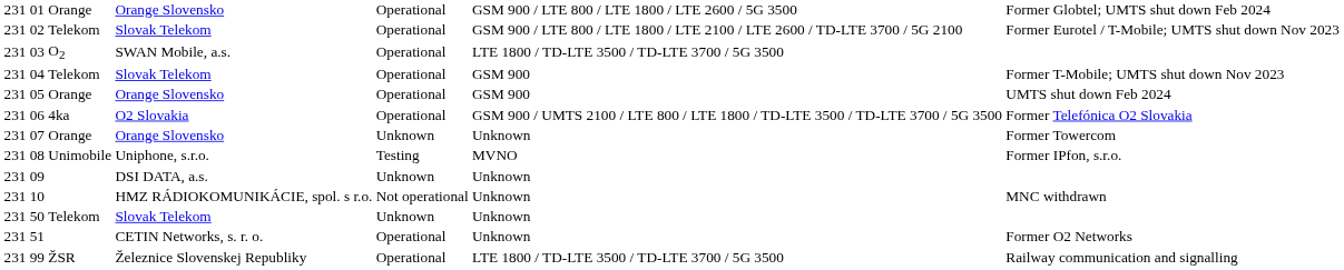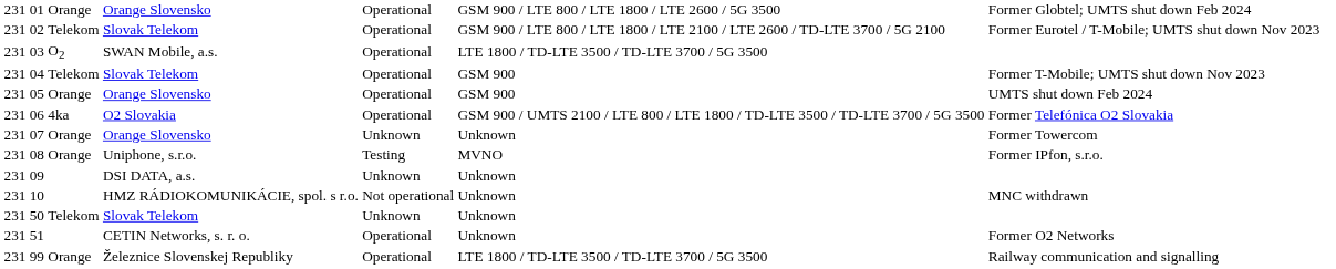 <table>
 <tr>
 <td>231</td>
 <td>01</td>
 <td>Orange</td>
 <td><a href='#'>Orange Slovensko</a></td>
 <td>Operational</td>
 <td>GSM 900 / LTE 800 / LTE 1800 / LTE 2600 / 5G 3500</td>
 <td>Former Globtel; UMTS shut down Feb 2024</td>
 </tr>
 <tr>
 <td>231</td>
 <td>02</td>
 <td>Telekom</td>
 <td><a href='#'>Slovak Telekom</a></td>
 <td>Operational</td>
 <td>GSM 900 / LTE 800 / LTE 1800 / LTE 2100 / LTE 2600 / TD-LTE 3700 / 5G 2100</td>
 <td>Former Eurotel / T-Mobile; UMTS shut down Nov 2023</td>
 </tr>
 <tr>
 <td>231</td>
 <td>03</td>
 <td>O<sub>2</sub></td>
 <td>SWAN Mobile, a.s.</td>
 <td>Operational</td>
 <td>LTE 1800 / TD-LTE 3500 / TD-LTE 3700 / 5G 3500</td>
 <td></td>
 </tr>
 <tr>
 <td>231</td>
 <td>04</td>
 <td>Telekom</td>
 <td><a href='#'>Slovak Telekom</a></td>
 <td>Operational</td>
 <td>GSM 900</td>
 <td>Former T-Mobile; UMTS shut down Nov 2023</td>
 </tr>
 <tr>
 <td>231</td>
 <td>05</td>
 <td>Orange</td>
 <td><a href='#'>Orange Slovensko</a></td>
 <td>Operational</td>
 <td>GSM 900</td>
 <td> UMTS shut down Feb 2024</td>
 </tr>
 <tr>
 <td>231</td>
 <td>06</td>
 <td>4ka</td>
 <td><a href='#'>O2 Slovakia</a></td>
 <td>Operational</td>
 <td>GSM 900 / UMTS 2100 / LTE 800 / LTE 1800 / TD-LTE 3500 / TD-LTE 3700 / 5G 3500</td>
 <td>Former <a href='#'>Telefónica O2 Slovakia</a></td>
 </tr>
 <tr>
 <td>231</td>
 <td>07</td>
 <td>Orange</td>
 <td><a href='#'>Orange Slovensko</a></td>
 <td>Unknown</td>
 <td>Unknown</td>
 <td>Former Towercom</td>
 </tr>
 <tr>
 <td>231</td>
 <td>08</td>
-<td>Unimobile</td>
+<td>Orange</td>
 <td>Uniphone, s.r.o.</td>
 <td>Testing</td>
 <td>MVNO</td>
 <td>Former IPfon, s.r.o.</td>
 </tr>
 <tr>
 <td>231</td>
 <td>09</td>
 <td></td>
 <td>DSI DATA, a.s.</td>
 <td>Unknown</td>
 <td>Unknown</td>
 <td></td>
 </tr>
 <tr>
 <td>231</td>
 <td>10</td>
 <td></td>
 <td>HMZ RÁDIOKOMUNIKÁCIE, spol. s r.o.</td>
 <td>Not operational</td>
 <td>Unknown</td>
 <td>MNC withdrawn</td>
 </tr>
 <tr>
 <td>231</td>
 <td>50</td>
 <td>Telekom</td>
 <td><a href='#'>Slovak Telekom</a></td>
 <td>Unknown</td>
 <td>Unknown</td>
 <td></td>
 </tr>
 <tr>
 <td>231</td>
 <td>51</td>
 <td></td>
 <td>CETIN Networks, s. r. o.</td>
 <td>Operational</td>
 <td>Unknown</td>
 <td>Former O2 Networks</td>
 </tr>
 <tr>
 <td>231</td>
 <td>99</td>
-<td>ŽSR</td>
+<td>Orange</td>
 <td>Železnice Slovenskej Republiky</td>
 <td>Operational</td>
 <td>LTE 1800 / TD-LTE 3500 / TD-LTE 3700 / 5G 3500</td>
 <td>Railway communication and signalling</td>
 </tr>
 </table>
